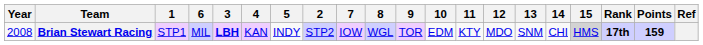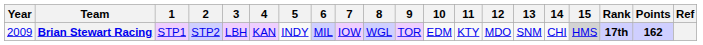 <table class="wikitable" style="text-align:center; font-size:95%">
 <tr>
 <th>Year</th>
 <th>Team</th>
 <th>1</th>
-<th>6</th>
+<th>2</th>
 <th>3</th>
 <th>4</th>
 <th>5</th>
-<th>2</th>
+<th>6</th>
 <th>7</th>
 <th>8</th>
 <th>9</th>
 <th>10</th>
 <th>11</th>
 <th>12</th>
 <th>13</th>
 <th>14</th>
 <th>15</th>
 <th>Rank</th>
 <th>Points</th>
 <th>Ref</th>
 </tr>
 <tr>
-<td><a href='#'>2008</a></td>
+<td><a href='#'>2009</a></td>
 <th><a href='#'>Brian Stewart Racing</a></th>
 <td style="background:#EFCFFF;"><a href='#'>STP1</a><br></td>
-<td style="background:#CFCFFF;"><a href='#'>MIL</a><br></td>
-<td style="background:#EFCFFF;"><strong><a href='#'>LBH</a><br></strong></td>
+<td style="background:#CFCFFF;"><a href='#'>STP2</a><br></td>
+<td style="background:#EFCFFF;"><a href='#'>LBH</a><br></td>
 <td style="background:#EFCFFF;"><a href='#'>KAN</a><br></td>
 <td><a href='#'>INDY</a></td>
-<td style="background:#CFCFFF;"><a href='#'>STP2</a><br></td>
+<td style="background:#CFCFFF;"><a href='#'>MIL</a><br></td>
 <td style="background:#EFCFFF;"><a href='#'>IOW</a><br></td>
 <td style="background:#CFCFFF;"><a href='#'>WGL</a><br></td>
 <td style="background:#EFCFFF;"><a href='#'>TOR</a><br></td>
 <td><a href='#'>EDM</a></td>
 <td><a href='#'>KTY</a></td>
 <td><a href='#'>MDO</a></td>
 <td><a href='#'>SNM</a></td>
 <td><a href='#'>CHI</a></td>
 <td style="background: lightgrey;"><a href='#'>HMS</a></td>
 <td style="background:#CFCFFF;"><strong>17th</strong></td>
-<td style="background:#CFCFFF;"><strong>159</strong></td>
+<td style="background:#CFCFFF;"><strong>162</strong></td>
 <th></th>
 </tr>
 </table>
